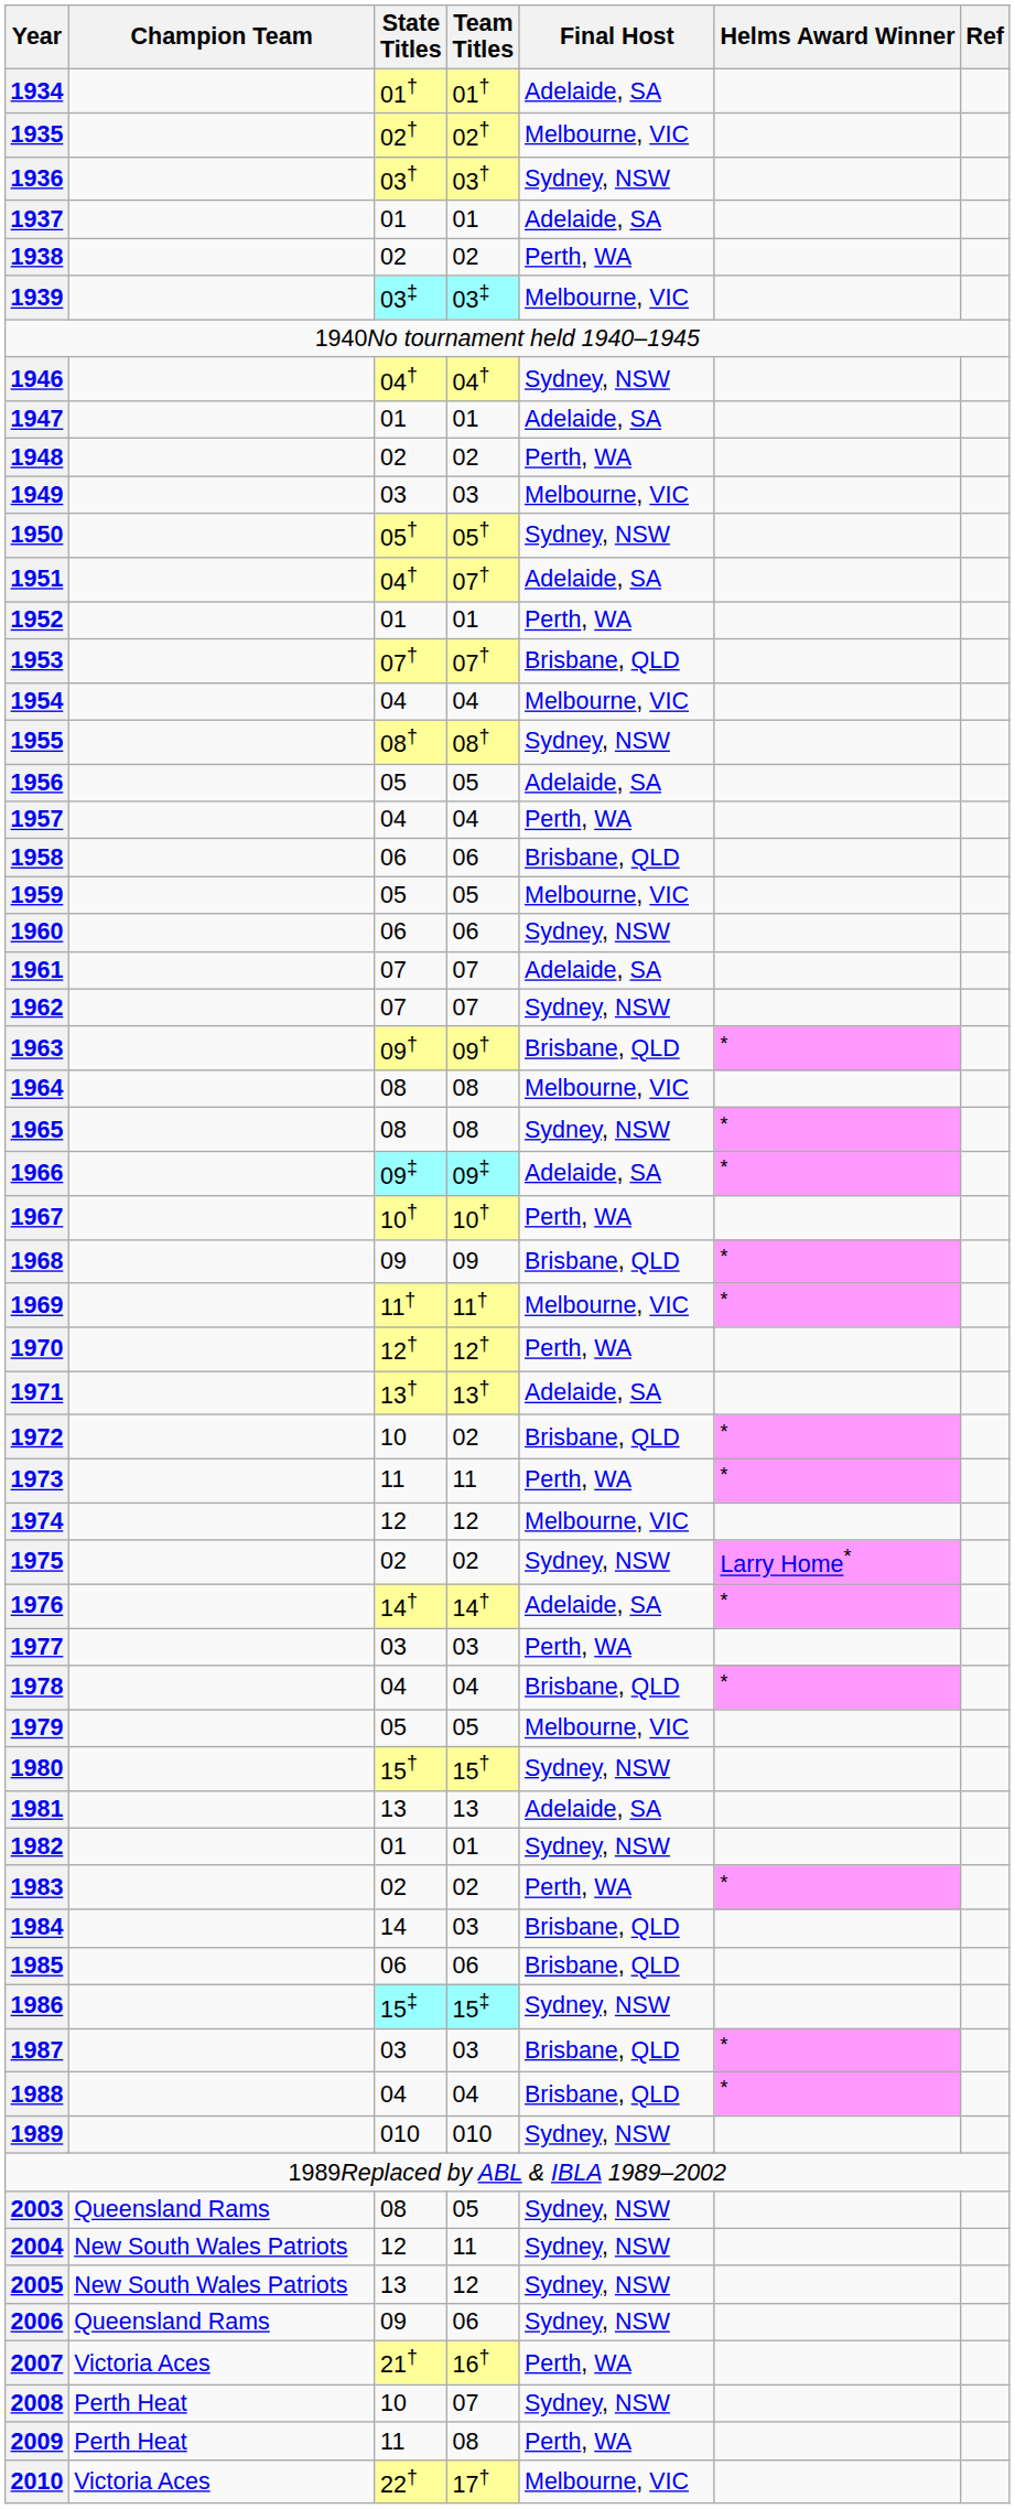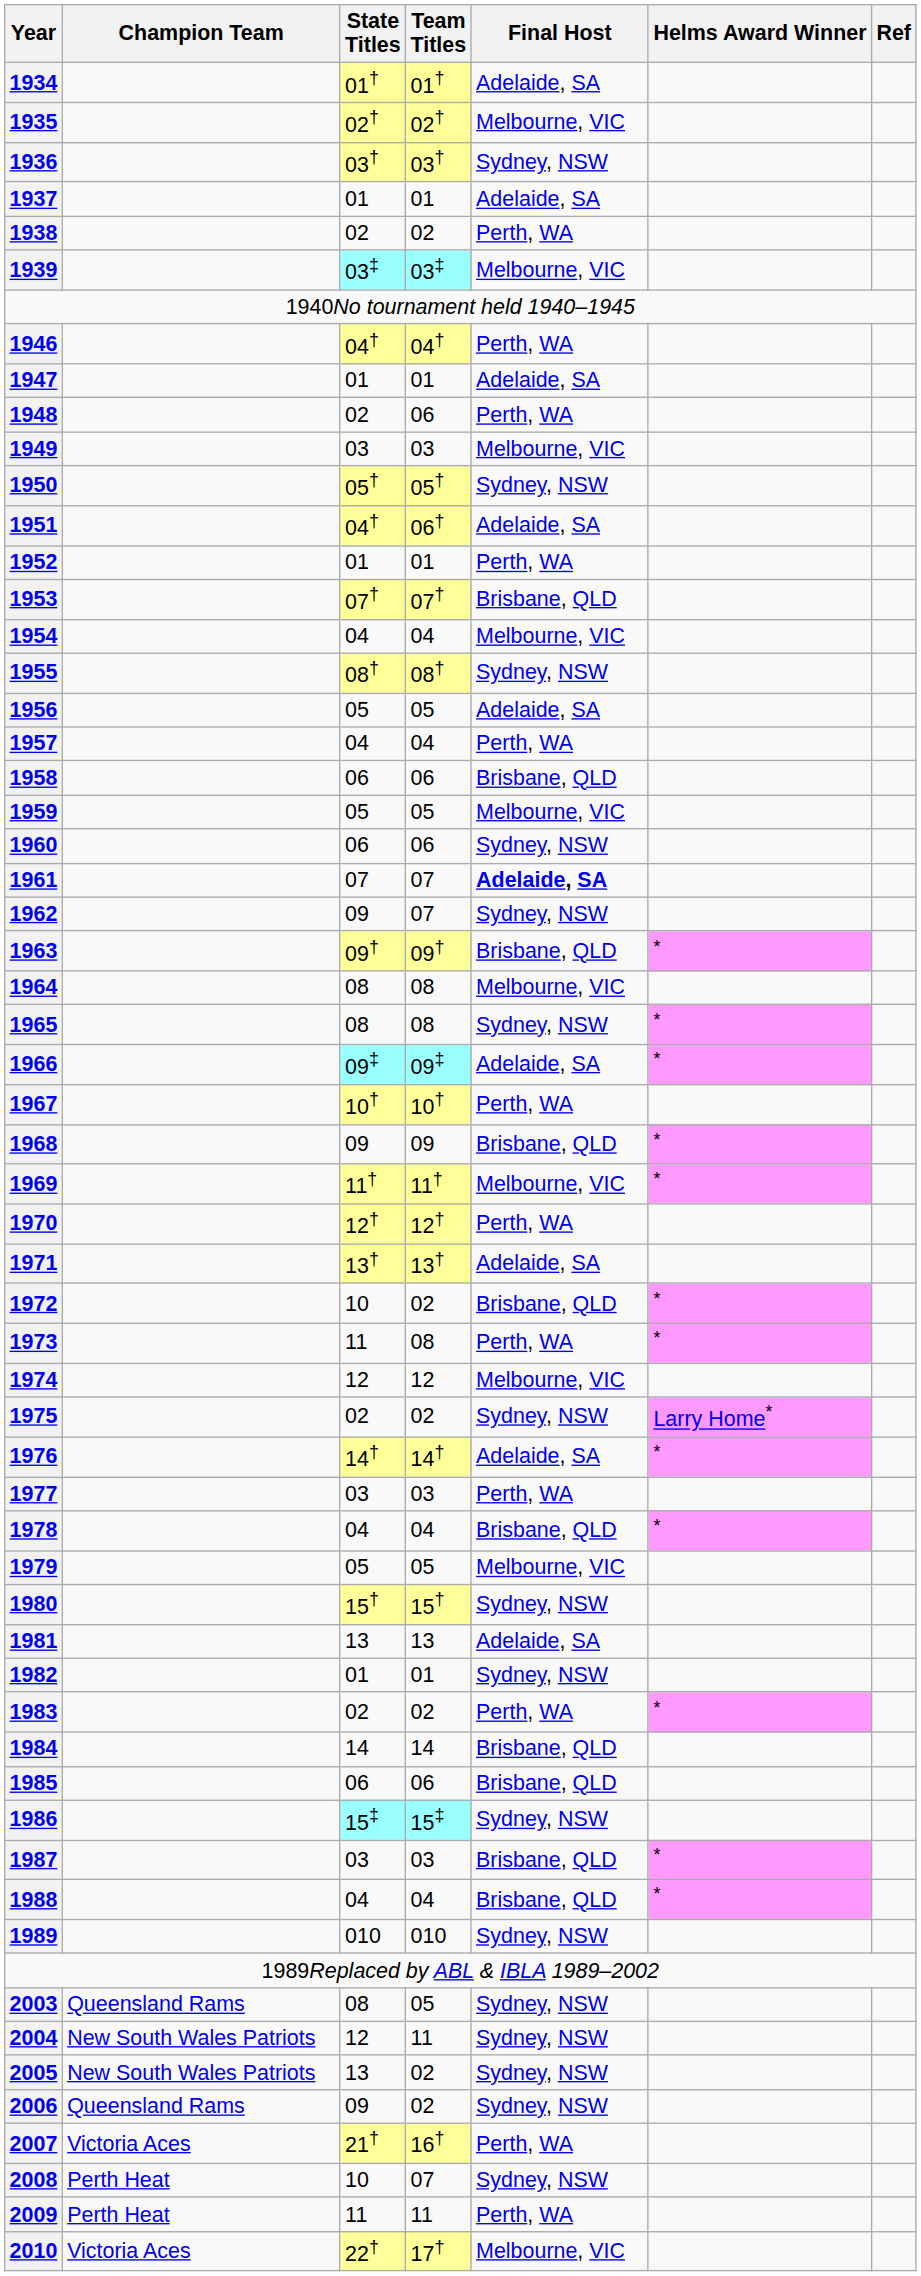 <table class="wikitable sortable plainrowheaders">
 <tr>
 <th scope="col">Year</th>
 <th scope="col" width=200>Champion Team</th>
 <th scope="col">State<br>Titles</th>
 <th scope="col">Team<br>Titles</th>
 <th scope="col" width=125>Final Host</th>
 <th scope="col">Helms Award Winner</th>
 <th scope="col" class="unsortable">Ref</th>
 </tr>
 <tr>
 <th scope="row"><a href='#'>1934</a></th>
 <td></td>
 <td style="background-color:#FFFF99;"><span>0</span>1<sup>†</sup></td>
 <td style="background-color:#FFFF99;"><span>0</span>1<sup>†</sup></td>
 <td><a href='#'>Adelaide</a>, <a href='#'>SA</a></td>
 <td></td>
 <td></td>
 </tr>
 <tr>
 <th scope="row"><a href='#'>1935</a></th>
 <td></td>
 <td style="background-color:#FFFF99;"><span>0</span>2<sup>†</sup></td>
 <td style="background-color:#FFFF99;"><span>0</span>2<sup>†</sup></td>
 <td><a href='#'>Melbourne</a>, <a href='#'>VIC</a></td>
 <td></td>
 <td></td>
 </tr>
 <tr>
 <th scope="row"><a href='#'>1936</a></th>
 <td></td>
 <td style="background-color:#FFFF99;"><span>0</span>3<sup>†</sup></td>
 <td style="background-color:#FFFF99;"><span>0</span>3<sup>†</sup></td>
 <td><a href='#'>Sydney</a>, <a href='#'>NSW</a></td>
 <td></td>
 <td></td>
 </tr>
 <tr>
 <th scope="row"><a href='#'>1937</a></th>
 <td></td>
 <td><span>0</span>1</td>
 <td><span>0</span>1</td>
 <td><a href='#'>Adelaide</a>, <a href='#'>SA</a></td>
 <td></td>
 <td></td>
 </tr>
 <tr>
 <th scope="row"><a href='#'>1938</a></th>
 <td></td>
 <td><span>0</span>2</td>
 <td><span>0</span>2</td>
 <td><a href='#'>Perth</a>, <a href='#'>WA</a></td>
 <td></td>
 <td></td>
 </tr>
 <tr>
 <th scope="row"><a href='#'>1939</a></th>
 <td></td>
 <td style="background-color:#99FFFF;"><span>0</span>3<sup>‡</sup></td>
 <td style="background-color:#99FFFF;"><span>0</span>3<sup>‡</sup></td>
 <td><a href='#'>Melbourne</a>, <a href='#'>VIC</a></td>
 <td></td>
 <td></td>
 </tr>
 <tr>
 <td colspan=7 align=center><span>1940</span><em>No tournament held 1940–1945</em></td>
 </tr>
 <tr>
 <th scope="row"><a href='#'>1946</a></th>
 <td></td>
 <td style="background-color:#FFFF99;"><span>0</span>4<sup>†</sup></td>
 <td style="background-color:#FFFF99;"><span>0</span>4<sup>†</sup></td>
-<td><a href='#'>Sydney</a>, <a href='#'>NSW</a></td>
+<td><a href='#'>Perth</a>, <a href='#'>WA</a></td>
 <td></td>
 <td></td>
 </tr>
 <tr>
 <th scope="row"><a href='#'>1947</a></th>
 <td></td>
 <td><span>0</span>1</td>
 <td><span>0</span>1</td>
 <td><a href='#'>Adelaide</a>, <a href='#'>SA</a></td>
 <td></td>
 <td></td>
 </tr>
 <tr>
 <th scope="row"><a href='#'>1948</a></th>
 <td></td>
 <td><span>0</span>2</td>
-<td><span>0</span>2</td>
+<td><span>0</span>6</td>
 <td><a href='#'>Perth</a>, <a href='#'>WA</a></td>
 <td></td>
 <td></td>
 </tr>
 <tr>
 <th scope="row"><a href='#'>1949</a></th>
 <td></td>
 <td><span>0</span>3</td>
 <td><span>0</span>3</td>
 <td><a href='#'>Melbourne</a>, <a href='#'>VIC</a></td>
 <td></td>
 <td></td>
 </tr>
 <tr>
 <th scope="row"><a href='#'>1950</a></th>
 <td></td>
 <td style="background-color:#FFFF99;"><span>0</span>5<sup>†</sup></td>
 <td style="background-color:#FFFF99;"><span>0</span>5<sup>†</sup></td>
 <td><a href='#'>Sydney</a>, <a href='#'>NSW</a></td>
 <td></td>
 <td></td>
 </tr>
 <tr>
 <th scope="row"><a href='#'>1951</a></th>
 <td></td>
 <td style="background-color:#FFFF99;"><span>0</span>4<sup>†</sup></td>
-<td style="background-color:#FFFF99;"><span>0</span>7<sup>†</sup></td>
+<td style="background-color:#FFFF99;"><span>0</span>6<sup>†</sup></td>
 <td><a href='#'>Adelaide</a>, <a href='#'>SA</a></td>
 <td></td>
 <td></td>
 </tr>
 <tr>
 <th scope="row"><a href='#'>1952</a></th>
 <td></td>
 <td><span>0</span>1</td>
 <td><span>0</span>1</td>
 <td><a href='#'>Perth</a>, <a href='#'>WA</a></td>
 <td></td>
 <td></td>
 </tr>
 <tr>
 <th scope="row"><a href='#'>1953</a></th>
 <td></td>
 <td style="background-color:#FFFF99;"><span>0</span>7<sup>†</sup></td>
 <td style="background-color:#FFFF99;"><span>0</span>7<sup>†</sup></td>
 <td><a href='#'>Brisbane</a>, <a href='#'>QLD</a></td>
 <td></td>
 <td></td>
 </tr>
 <tr>
 <th scope="row"><a href='#'>1954</a></th>
 <td></td>
 <td><span>0</span>4</td>
 <td><span>0</span>4</td>
 <td><a href='#'>Melbourne</a>, <a href='#'>VIC</a></td>
 <td></td>
 <td></td>
 </tr>
 <tr>
 <th scope="row"><a href='#'>1955</a></th>
 <td></td>
 <td style="background-color:#FFFF99;"><span>0</span>8<sup>†</sup></td>
 <td style="background-color:#FFFF99;"><span>0</span>8<sup>†</sup></td>
 <td><a href='#'>Sydney</a>, <a href='#'>NSW</a></td>
 <td></td>
 <td></td>
 </tr>
 <tr>
 <th scope="row"><a href='#'>1956</a></th>
 <td></td>
 <td><span>0</span>5</td>
 <td><span>0</span>5</td>
 <td><a href='#'>Adelaide</a>, <a href='#'>SA</a></td>
 <td></td>
 <td></td>
 </tr>
 <tr>
 <th scope="row"><a href='#'>1957</a></th>
 <td></td>
 <td><span>0</span>4</td>
 <td><span>0</span>4</td>
 <td><a href='#'>Perth</a>, <a href='#'>WA</a></td>
 <td></td>
 <td></td>
 </tr>
 <tr>
 <th scope="row"><a href='#'>1958</a></th>
 <td></td>
 <td><span>0</span>6</td>
 <td><span>0</span>6</td>
 <td><a href='#'>Brisbane</a>, <a href='#'>QLD</a></td>
 <td></td>
 <td></td>
 </tr>
 <tr>
 <th scope="row"><a href='#'>1959</a></th>
 <td></td>
 <td><span>0</span>5</td>
 <td><span>0</span>5</td>
 <td><a href='#'>Melbourne</a>, <a href='#'>VIC</a></td>
 <td></td>
 <td></td>
 </tr>
 <tr>
 <th scope="row"><a href='#'>1960</a></th>
 <td></td>
 <td><span>0</span>6</td>
 <td><span>0</span>6</td>
 <td><a href='#'>Sydney</a>, <a href='#'>NSW</a></td>
 <td></td>
 <td></td>
 </tr>
 <tr>
 <th scope="row"><a href='#'>1961</a></th>
 <td></td>
 <td><span>0</span>7</td>
 <td><span>0</span>7</td>
-<td><a href='#'>Adelaide</a>, <a href='#'>SA</a></td>
+<td><strong><a href='#'>Adelaide</a>, <a href='#'>SA</a></strong></td>
 <td></td>
 <td></td>
 </tr>
 <tr>
 <th scope="row"><a href='#'>1962</a></th>
 <td></td>
-<td><span>0</span>7</td>
+<td><span>0</span>9</td>
 <td><span>0</span>7</td>
 <td><a href='#'>Sydney</a>, <a href='#'>NSW</a></td>
 <td> </td>
 <td></td>
 </tr>
 <tr>
 <th scope="row"><a href='#'>1963</a></th>
 <td></td>
 <td style="background-color:#FFFF99;"><span>0</span>9<sup>†</sup></td>
 <td style="background-color:#FFFF99;"><span>0</span>9<sup>†</sup></td>
 <td><a href='#'>Brisbane</a>, <a href='#'>QLD</a></td>
 <td style="background-color:#FF99FF;"> <sup>*</sup></td>
 <td></td>
 </tr>
 <tr>
 <th scope="row"><a href='#'>1964</a></th>
 <td></td>
 <td><span>0</span>8</td>
 <td><span>0</span>8</td>
 <td><a href='#'>Melbourne</a>, <a href='#'>VIC</a></td>
 <td> </td>
 <td></td>
 </tr>
 <tr>
 <th scope="row"><a href='#'>1965</a></th>
 <td></td>
 <td><span>0</span>8</td>
 <td><span>0</span>8</td>
 <td><a href='#'>Sydney</a>, <a href='#'>NSW</a></td>
 <td style="background-color:#FF99FF;"> <sup>*</sup></td>
 <td></td>
 </tr>
 <tr>
 <th scope="row"><a href='#'>1966</a></th>
 <td></td>
 <td style="background-color:#99FFFF;"><span>0</span>9<sup>‡</sup></td>
 <td style="background-color:#99FFFF;"><span>0</span>9<sup>‡</sup></td>
 <td><a href='#'>Adelaide</a>, <a href='#'>SA</a></td>
 <td style="background-color:#FF99FF;"> <sup>*</sup></td>
 <td></td>
 </tr>
 <tr>
 <th scope="row"><a href='#'>1967</a></th>
 <td></td>
 <td style="background-color:#FFFF99;">10<sup>†</sup></td>
 <td style="background-color:#FFFF99;">10<sup>†</sup></td>
 <td><a href='#'>Perth</a>, <a href='#'>WA</a></td>
 <td> </td>
 <td></td>
 </tr>
 <tr>
 <th scope="row"><a href='#'>1968</a></th>
 <td></td>
 <td><span>0</span>9</td>
 <td><span>0</span>9</td>
 <td><a href='#'>Brisbane</a>, <a href='#'>QLD</a></td>
 <td style="background-color:#FF99FF;"> <sup>*</sup></td>
 <td></td>
 </tr>
 <tr>
 <th scope="row"><a href='#'>1969</a></th>
 <td></td>
 <td style="background-color:#FFFF99;">11<sup>†</sup></td>
 <td style="background-color:#FFFF99;">11<sup>†</sup></td>
 <td><a href='#'>Melbourne</a>, <a href='#'>VIC</a></td>
 <td style="background-color:#FF99FF;"> <sup>*</sup></td>
 <td></td>
 </tr>
 <tr>
 <th scope="row"><a href='#'>1970</a></th>
 <td></td>
 <td style="background-color:#FFFF99;">12<sup>†</sup></td>
 <td style="background-color:#FFFF99;">12<sup>†</sup></td>
 <td><a href='#'>Perth</a>, <a href='#'>WA</a></td>
 <td> </td>
 <td></td>
 </tr>
 <tr>
 <th scope="row"><a href='#'>1971</a></th>
 <td></td>
 <td style="background-color:#FFFF99;">13<sup>†</sup></td>
 <td style="background-color:#FFFF99;">13<sup>†</sup></td>
 <td><a href='#'>Adelaide</a>, <a href='#'>SA</a></td>
 <td> </td>
 <td></td>
 </tr>
 <tr>
 <th scope="row"><a href='#'>1972</a></th>
 <td></td>
 <td>10</td>
 <td><span>0</span>2</td>
 <td><a href='#'>Brisbane</a>, <a href='#'>QLD</a></td>
 <td style="background-color:#FF99FF;"> <sup>*</sup></td>
 <td></td>
 </tr>
 <tr>
 <th scope="row"><a href='#'>1973</a></th>
 <td></td>
 <td>11</td>
-<td>11</td>
+<td><span>0</span>8</td>
 <td><a href='#'>Perth</a>, <a href='#'>WA</a></td>
 <td style="background-color:#FF99FF;"> <sup>*</sup></td>
 <td></td>
 </tr>
 <tr>
 <th scope="row"><a href='#'>1974</a></th>
 <td></td>
 <td>12</td>
 <td>12</td>
 <td><a href='#'>Melbourne</a>, <a href='#'>VIC</a></td>
 <td> </td>
 <td></td>
 </tr>
 <tr>
 <th scope="row"><a href='#'>1975</a></th>
 <td></td>
 <td><span>0</span>2</td>
 <td><span>0</span>2</td>
 <td><a href='#'>Sydney</a>, <a href='#'>NSW</a></td>
 <td style="background-color:#FF99FF;"> <a href='#'>Larry Home</a><sup>*</sup></td>
 <td></td>
 </tr>
 <tr>
 <th scope="row"><a href='#'>1976</a></th>
 <td></td>
 <td style="background-color:#FFFF99;">14<sup>†</sup></td>
 <td style="background-color:#FFFF99;">14<sup>†</sup></td>
 <td><a href='#'>Adelaide</a>, <a href='#'>SA</a></td>
 <td style="background-color:#FF99FF;"> <sup>*</sup></td>
 <td></td>
 </tr>
 <tr>
 <th scope="row"><a href='#'>1977</a></th>
 <td></td>
 <td><span>0</span>3</td>
 <td><span>0</span>3</td>
 <td><a href='#'>Perth</a>, <a href='#'>WA</a></td>
 <td> </td>
 <td></td>
 </tr>
 <tr>
 <th scope="row"><a href='#'>1978</a></th>
 <td></td>
 <td><span>0</span>4</td>
 <td><span>0</span>4</td>
 <td><a href='#'>Brisbane</a>, <a href='#'>QLD</a></td>
 <td style="background-color:#FF99FF;"> <sup>*</sup></td>
 <td></td>
 </tr>
 <tr>
 <th scope="row"><a href='#'>1979</a></th>
 <td></td>
 <td><span>0</span>5</td>
 <td><span>0</span>5</td>
 <td><a href='#'>Melbourne</a>, <a href='#'>VIC</a></td>
 <td> </td>
 <td></td>
 </tr>
 <tr>
 <th scope="row"><a href='#'>1980</a></th>
 <td></td>
 <td style="background-color:#FFFF99;">15<sup>†</sup></td>
 <td style="background-color:#FFFF99;">15<sup>†</sup></td>
 <td><a href='#'>Sydney</a>, <a href='#'>NSW</a></td>
 <td> </td>
 <td></td>
 </tr>
 <tr>
 <th scope="row"><a href='#'>1981</a></th>
 <td></td>
 <td>13</td>
 <td>13</td>
 <td><a href='#'>Adelaide</a>, <a href='#'>SA</a></td>
 <td> </td>
 <td></td>
 </tr>
 <tr>
 <th scope="row"><a href='#'>1982</a></th>
 <td></td>
 <td><span>0</span>1</td>
 <td><span>0</span>1</td>
 <td><a href='#'>Sydney</a>, <a href='#'>NSW</a></td>
 <td> </td>
 <td></td>
 </tr>
 <tr>
 <th scope="row"><a href='#'>1983</a></th>
 <td></td>
 <td><span>0</span>2</td>
 <td><span>0</span>2</td>
 <td><a href='#'>Perth</a>, <a href='#'>WA</a></td>
 <td style="background-color:#FF99FF;"> <sup>*</sup></td>
 <td></td>
 </tr>
 <tr>
 <th scope="row"><a href='#'>1984</a></th>
 <td></td>
 <td>14</td>
-<td><span>0</span>3</td>
+<td>14</td>
 <td><a href='#'>Brisbane</a>, <a href='#'>QLD</a></td>
 <td> </td>
 <td></td>
 </tr>
 <tr>
 <th scope="row"><a href='#'>1985</a></th>
 <td></td>
 <td><span>0</span>6</td>
 <td><span>0</span>6</td>
 <td><a href='#'>Brisbane</a>, <a href='#'>QLD</a></td>
 <td> </td>
 <td></td>
 </tr>
 <tr>
 <th scope="row"><a href='#'>1986</a></th>
 <td></td>
 <td style="background-color:#99FFFF;">15<sup>‡</sup></td>
 <td style="background-color:#99FFFF;">15<sup>‡</sup></td>
 <td><a href='#'>Sydney</a>, <a href='#'>NSW</a></td>
 <td> </td>
 <td></td>
 </tr>
 <tr>
 <th scope="row"><a href='#'>1987</a></th>
 <td></td>
 <td><span>0</span>3</td>
 <td><span>0</span>3</td>
 <td><a href='#'>Brisbane</a>, <a href='#'>QLD</a></td>
 <td style="background-color:#FF99FF;"> <sup>*</sup></td>
 <td></td>
 </tr>
 <tr>
 <th scope="row"><a href='#'>1988</a></th>
 <td></td>
 <td><span>0</span>4</td>
 <td><span>0</span>4</td>
 <td><a href='#'>Brisbane</a>, <a href='#'>QLD</a></td>
 <td style="background-color:#FF99FF;"> <sup>*</sup></td>
 <td></td>
 </tr>
 <tr>
 <th scope="row"><a href='#'>1989</a></th>
 <td></td>
 <td><span>0</span>10</td>
 <td><span>0</span>10</td>
 <td><a href='#'>Sydney</a>, <a href='#'>NSW</a></td>
 <td> </td>
 <td></td>
 </tr>
 <tr>
 <td colspan=7 align=center><span>1989</span><em>Replaced by <a href='#'>ABL</a> & <a href='#'>IBLA</a> 1989–2002</em></td>
 </tr>
 <tr>
 <th scope="row"><a href='#'>2003</a></th>
 <td> <a href='#'>Queensland Rams</a></td>
 <td><span>0</span>8</td>
 <td><span>0</span>5</td>
 <td><a href='#'>Sydney</a>, <a href='#'>NSW</a></td>
 <td> </td>
 <td></td>
 </tr>
 <tr>
 <th scope="row"><a href='#'>2004</a></th>
 <td> <a href='#'>New South Wales Patriots</a></td>
 <td>12</td>
 <td>11</td>
 <td><a href='#'>Sydney</a>, <a href='#'>NSW</a></td>
 <td> </td>
 <td></td>
 </tr>
 <tr>
 <th scope="row"><a href='#'>2005</a></th>
 <td> <a href='#'>New South Wales Patriots</a></td>
 <td>13</td>
-<td>12</td>
+<td><span>0</span>2</td>
 <td><a href='#'>Sydney</a>, <a href='#'>NSW</a></td>
 <td> </td>
 <td></td>
 </tr>
 <tr>
 <th scope="row"><a href='#'>2006</a></th>
 <td> <a href='#'>Queensland Rams</a></td>
 <td><span>0</span>9</td>
-<td><span>0</span>6</td>
+<td><span>0</span>2</td>
 <td><a href='#'>Sydney</a>, <a href='#'>NSW</a></td>
 <td> </td>
 <td></td>
 </tr>
 <tr>
 <th scope="row"><a href='#'>2007</a></th>
 <td> <a href='#'>Victoria Aces</a></td>
 <td style="background-color:#FFFF99;">21<sup>†</sup></td>
 <td style="background-color:#FFFF99;">16<sup>†</sup></td>
 <td><a href='#'>Perth</a>, <a href='#'>WA</a></td>
 <td> </td>
 <td></td>
 </tr>
 <tr>
 <th scope="row"><a href='#'>2008</a></th>
 <td> <a href='#'>Perth Heat</a></td>
 <td>10</td>
 <td><span>0</span>7</td>
 <td><a href='#'>Sydney</a>, <a href='#'>NSW</a></td>
 <td> </td>
 <td></td>
 </tr>
 <tr>
 <th scope="row"><a href='#'>2009</a></th>
 <td> <a href='#'>Perth Heat</a></td>
 <td>11</td>
-<td><span>0</span>8</td>
+<td>11</td>
 <td><a href='#'>Perth</a>, <a href='#'>WA</a></td>
 <td> </td>
 <td></td>
 </tr>
 <tr>
 <th scope="row"><a href='#'>2010</a></th>
 <td> <a href='#'>Victoria Aces</a></td>
 <td style="background-color:#FFFF99;">22<sup>†</sup></td>
 <td style="background-color:#FFFF99;">17<sup>†</sup></td>
 <td><a href='#'>Melbourne</a>, <a href='#'>VIC</a></td>
 <td> </td>
 <td></td>
 </tr>
 </table>
